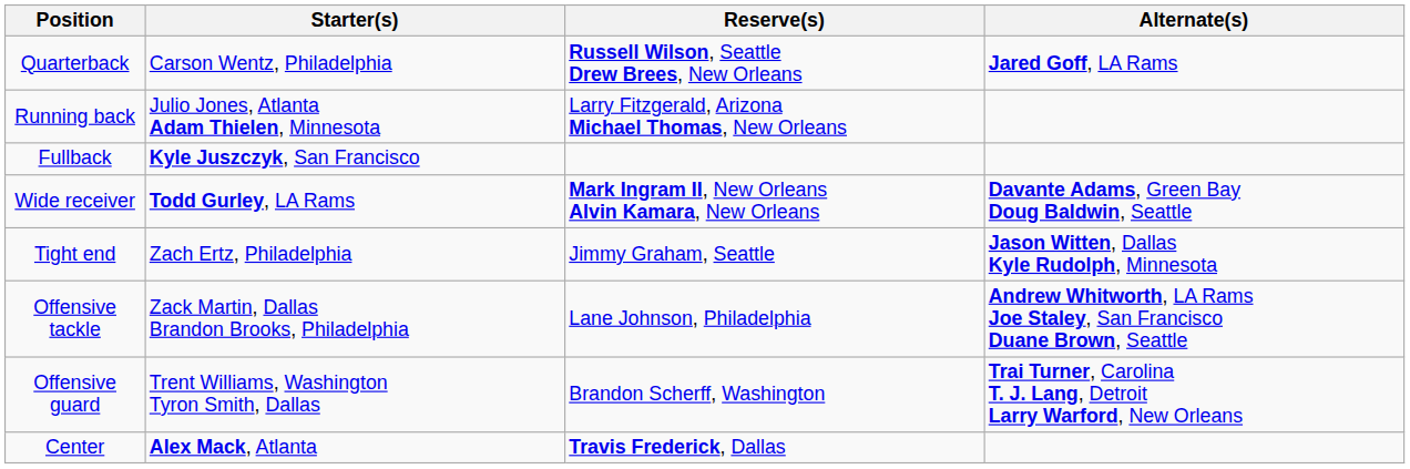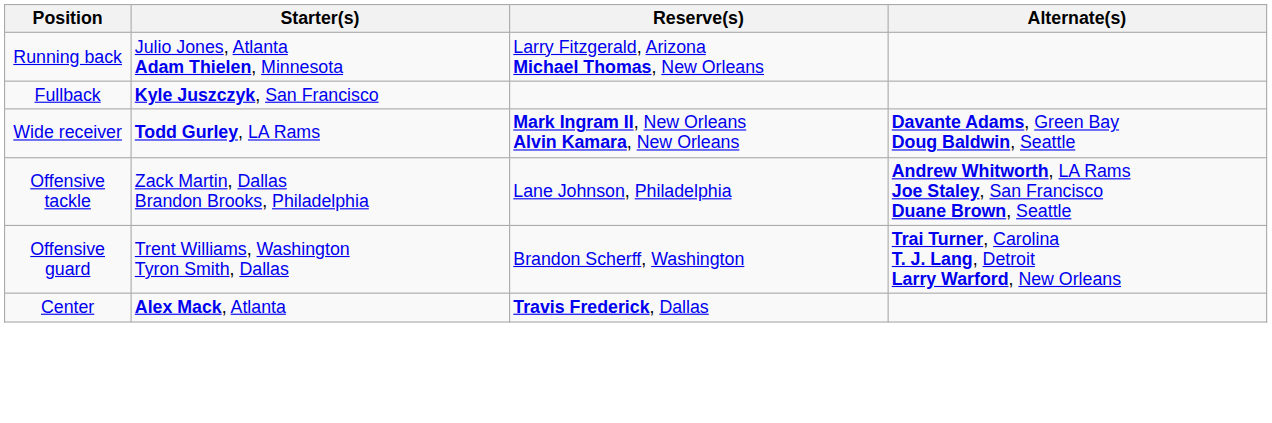 <table class="wikitable" style="width:90%;">
 <tr>
 <th style="width:10%;">Position</th>
 <th style="width:30%;">Starter(s)</th>
 <th style="width:30%;">Reserve(s)</th>
 <th style="width:30%;">Alternate(s)</th>
-</tr>
-<tr>
-<td align=center><a href='#'>Quarterback</a></td>
-<td> <a href='#'>Carson Wentz</a>, <a href='#'>Philadelphia</a></td>
-<td> <strong><a href='#'>Russell Wilson</a></strong>, <a href='#'>Seattle</a><br> <strong><a href='#'>Drew Brees</a></strong>, <a href='#'>New Orleans</a></td>
-<td> <strong><a href='#'>Jared Goff</a></strong>, <a href='#'>LA Rams</a></td>
 </tr>
 <tr>
 <td align=center><a href='#'>Running back</a></td>
 <td> <a href='#'>Julio Jones</a>, <a href='#'>Atlanta</a><br> <strong><a href='#'>Adam Thielen</a></strong>, <a href='#'>Minnesota</a></td>
 <td> <a href='#'>Larry Fitzgerald</a>, <a href='#'>Arizona</a><br> <strong><a href='#'>Michael Thomas</a></strong>, <a href='#'>New Orleans</a></td>
 <td></td>
 </tr>
 <tr>
 <td align=center><a href='#'>Fullback</a></td>
 <td> <strong><a href='#'>Kyle Juszczyk</a></strong>, <a href='#'>San Francisco</a></td>
 <td></td>
 <td></td>
 </tr>
 <tr>
 <td align=center><a href='#'>Wide receiver</a></td>
 <td> <strong><a href='#'>Todd Gurley</a></strong>, <a href='#'>LA Rams</a></td>
 <td> <strong><a href='#'>Mark Ingram II</a></strong>, <a href='#'>New Orleans</a><br> <strong><a href='#'>Alvin Kamara</a></strong>, <a href='#'>New Orleans</a></td>
 <td> <strong><a href='#'>Davante Adams</a></strong>, <a href='#'>Green Bay</a><br> <strong><a href='#'>Doug Baldwin</a></strong>, <a href='#'>Seattle</a></td>
 </tr>
 <tr>
-<td align=center><a href='#'>Tight end</a></td>
-<td> <a href='#'>Zach Ertz</a>, <a href='#'>Philadelphia</a></td>
-<td> <a href='#'>Jimmy Graham</a>, <a href='#'>Seattle</a></td>
-<td> <strong><a href='#'>Jason Witten</a></strong>, <a href='#'>Dallas</a><br> <strong><a href='#'>Kyle Rudolph</a></strong>, <a href='#'>Minnesota</a></td>
-</tr>
-<tr>
 <td align=center><a href='#'>Offensive tackle</a></td>
 <td> <a href='#'>Zack Martin</a>, <a href='#'>Dallas</a><br> <a href='#'>Brandon Brooks</a>, <a href='#'>Philadelphia</a></td>
 <td> <a href='#'>Lane Johnson</a>, <a href='#'>Philadelphia</a></td>
 <td> <strong><a href='#'>Andrew Whitworth</a></strong>, <a href='#'>LA Rams</a><br> <strong><a href='#'>Joe Staley</a></strong>, <a href='#'>San Francisco</a><br> <strong><a href='#'>Duane Brown</a></strong>, <a href='#'>Seattle</a></td>
 </tr>
 <tr>
 <td align=center><a href='#'>Offensive guard</a></td>
 <td> <a href='#'>Trent Williams</a>, <a href='#'>Washington</a><br> <a href='#'>Tyron Smith</a>, <a href='#'>Dallas</a></td>
 <td> <a href='#'>Brandon Scherff</a>, <a href='#'>Washington</a></td>
 <td> <strong><a href='#'>Trai Turner</a></strong>, <a href='#'>Carolina</a><br> <strong><a href='#'>T. J. Lang</a></strong>, <a href='#'>Detroit</a><br> <strong><a href='#'>Larry Warford</a></strong>, <a href='#'>New Orleans</a></td>
 </tr>
 <tr>
 <td align=center><a href='#'>Center</a></td>
 <td> <strong><a href='#'>Alex Mack</a></strong>, <a href='#'>Atlanta</a></td>
 <td> <strong><a href='#'>Travis Frederick</a></strong>, <a href='#'>Dallas</a></td>
 <td></td>
 </tr>
 </table>
